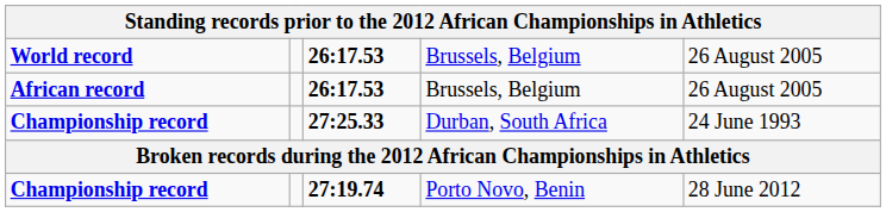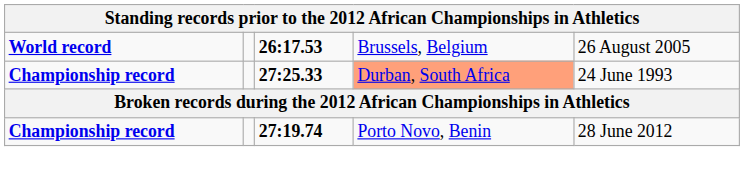 <table class="wikitable" width=75%>
 <tr>
 <th colspan="5">Standing records prior to the 2012 African Championships in Athletics</th>
 </tr>
 <tr>
 <td><strong><a href='#'>World record</a></strong></td>
 <td></td>
 <td><strong>26:17.53</strong></td>
 <td><a href='#'>Brussels</a>, <a href='#'>Belgium</a></td>
 <td>26 August 2005</td>
 </tr>
 <tr>
-<td><strong><a href='#'>African record</a></strong></td>
-<td></td>
-<td><strong>26:17.53</strong></td>
-<td>Brussels, Belgium</td>
-<td>26 August 2005</td>
-</tr>
-<tr>
 <td><strong><a href='#'>Championship record</a></strong></td>
 <td></td>
 <td><strong>27:25.33</strong></td>
-<td><a href='#'>Durban</a>, <a href='#'>South Africa</a></td>
+<td style="background: lightsalmon;"><a href='#'>Durban</a>, <a href='#'>South Africa</a></td>
 <td>24 June 1993</td>
 </tr>
 <tr>
 <th colspan="5">Broken records during the 2012 African Championships in Athletics</th>
 </tr>
 <tr>
 <td><strong><a href='#'>Championship record</a></strong></td>
 <td></td>
 <td><strong>27:19.74</strong></td>
 <td><a href='#'>Porto Novo</a>, <a href='#'>Benin</a></td>
 <td>28 June 2012</td>
 </tr>
 </table>
